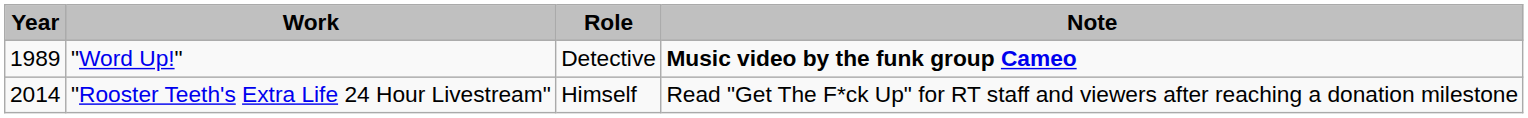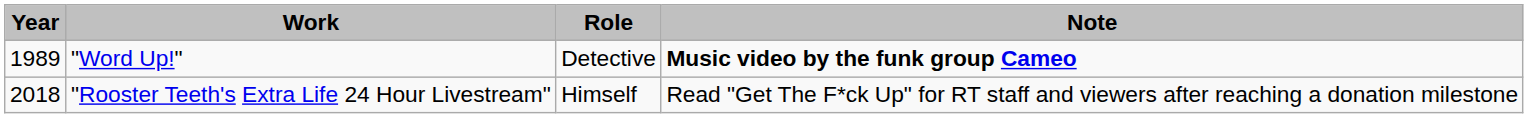 <table class="wikitable">
 <tr>
 <th style="background: #C0C0C0">Year</th>
 <th style="background: #C0C0C0">Work</th>
 <th style="background: #C0C0C0">Role</th>
 <th style="background: #C0C0C0">Note</th>
 </tr>
 <tr>
 <td>1989</td>
 <td>"<a href='#'>Word Up!</a>"</td>
 <td>Detective</td>
 <td><strong>Music video by the funk group <a href='#'>Cameo</a></strong></td>
 </tr>
 <tr>
-<td>2014</td>
+<td>2018</td>
 <td>"<a href='#'>Rooster Teeth's</a> <a href='#'>Extra Life</a> 24 Hour Livestream"</td>
 <td>Himself</td>
 <td>Read "Get The F*ck Up" for RT staff and viewers after reaching a donation milestone</td>
 </tr>
 </table>
